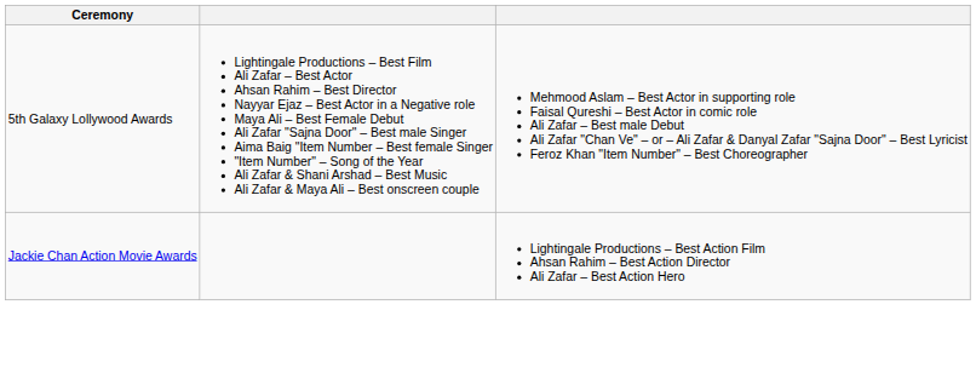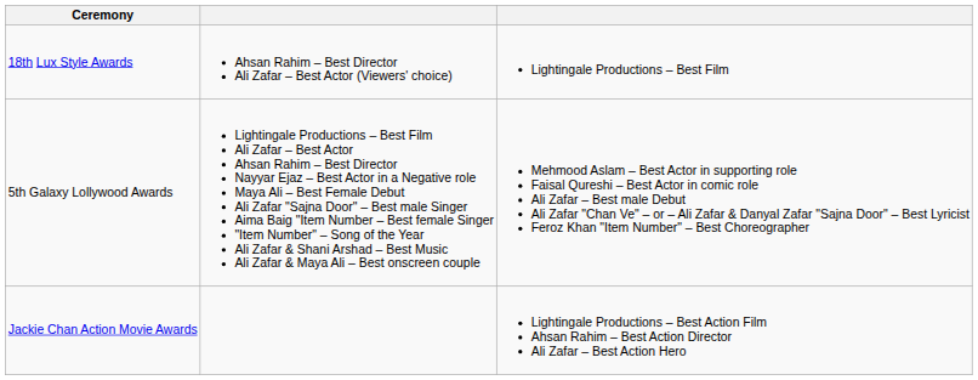 <table class="wikitable">
 <tr>
 <th>Ceremony</th>
 <th></th>
 <th></th>
+</tr>
+<tr>
+<td><a href='#'>18th</a> <a href='#'>Lux Style Awards</a><br></td>
+<td><br><ul><li>Ahsan Rahim – Best Director</li><li>Ali Zafar – Best Actor (Viewers' choice)</li></ul></td>
+<td><br><ul><li>Lightingale Productions – Best Film</li></ul></td>
 </tr>
 <tr>
 <td>5th Galaxy Lollywood Awards<br></td>
 <td><br><ul><li>Lightingale Productions – Best Film</li><li>Ali Zafar – Best Actor</li><li>Ahsan Rahim – Best Director</li><li>Nayyar Ejaz – Best Actor in a Negative role</li><li>Maya Ali – Best Female Debut</li><li>Ali Zafar "Sajna Door" – Best male Singer</li><li>Aima Baig "Item Number – Best female Singer</li><li>"Item Number" – Song of the Year</li><li>Ali Zafar & Shani Arshad – Best Music</li><li>Ali Zafar & Maya Ali – Best onscreen couple</li></ul></td>
 <td><br><ul><li>Mehmood Aslam – Best Actor in supporting role</li><li>Faisal Qureshi – Best Actor in comic role</li><li>Ali Zafar – Best male Debut</li><li>Ali Zafar "Chan Ve" – or – Ali Zafar & Danyal Zafar "Sajna Door" – Best Lyricist</li><li>Feroz Khan "Item Number" – Best Choreographer</li></ul></td>
 </tr>
 <tr>
 <td><a href='#'>Jackie Chan Action Movie Awards</a><br></td>
 <td></td>
 <td><br><ul><li>Lightingale Productions – Best Action Film</li><li>Ahsan Rahim – Best Action Director</li><li>Ali Zafar – Best Action Hero</li></ul></td>
 </tr>
 </table>
